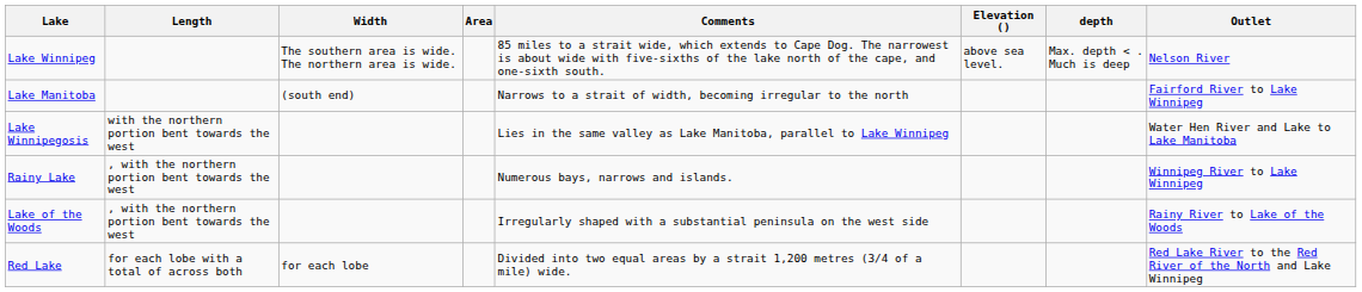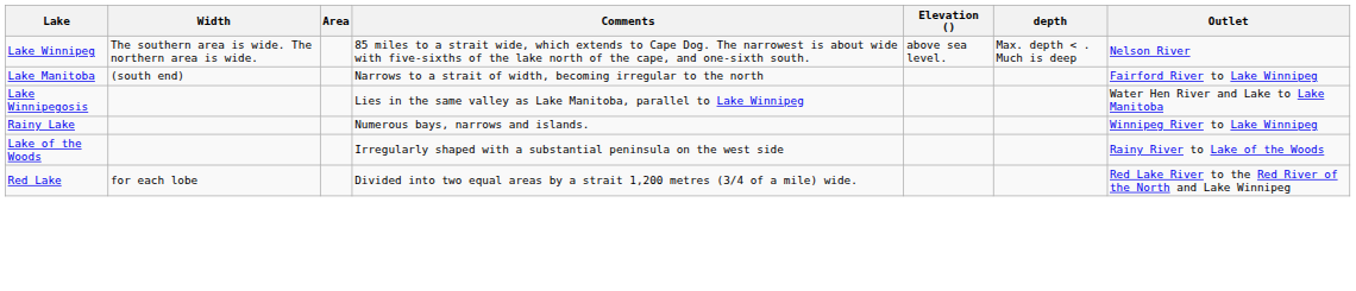 <table class="wikitable">
 <tr>
 <th scope="col" ! scope="col">Lake</th>
-<th scope="col">Length</th>
 <th scope="col">Width</th>
 <th scope="col">Area</th>
 <th scope="col">Comments</th>
 <th scope="col">Elevation<br>()</th>
 <th scope="col"> depth</th>
 <th scope="col">Outlet</th>
 </tr>
 <tr>
 <td><a href='#'>Lake Winnipeg</a></td>
-<td></td>
 <td>The southern area is  wide. The northern area is  wide.</td>
 <td></td>
 <td>85 miles to a strait  wide, which extends   to Cape Dog. The narrowest is about  wide with five-sixths of the lake north of the cape, and one-sixth south.</td>
 <td> above sea level.</td>
 <td>Max. depth < . Much is  deep</td>
 <td><a href='#'>Nelson River</a></td>
 </tr>
 <tr>
 <td><a href='#'>Lake Manitoba</a></td>
-<td></td>
 <td> (south end)</td>
 <td></td>
 <td>Narrows to a strait of  width, becoming irregular to the north</td>
 <td></td>
 <td></td>
 <td><a href='#'>Fairford River</a> to <a href='#'>Lake Winnipeg</a><br></td>
 </tr>
 <tr>
 <td><a href='#'>Lake Winnipegosis</a></td>
-<td> with the northern portion bent towards the west</td>
 <td></td>
 <td></td>
 <td>Lies in the same valley as Lake Manitoba, parallel to <a href='#'>Lake Winnipeg</a></td>
 <td></td>
 <td></td>
 <td>Water Hen River and Lake to <a href='#'>Lake Manitoba</a></td>
 </tr>
 <tr>
 <td><a href='#'>Rainy Lake</a></td>
-<td>, with the northern portion bent towards the west</td>
 <td></td>
 <td></td>
 <td>Numerous bays, narrows and islands.</td>
 <td></td>
 <td></td>
 <td><a href='#'>Winnipeg River</a> to <a href='#'>Lake Winnipeg</a></td>
 </tr>
 <tr>
 <td><a href='#'>Lake of the Woods</a></td>
-<td>, with the northern portion bent towards the west</td>
 <td></td>
 <td></td>
 <td>Irregularly shaped with a substantial peninsula on the west side</td>
 <td></td>
 <td></td>
 <td><a href='#'>Rainy River</a> to <a href='#'>Lake of the Woods</a></td>
 </tr>
 <tr>
 <td><a href='#'>Red Lake</a></td>
-<td> for each lobe with a total of  across both</td>
 <td> for each lobe</td>
 <td></td>
 <td>Divided into two equal areas by a strait 1,200 metres (3/4 of a mile) wide.</td>
 <td></td>
 <td></td>
 <td><a href='#'>Red Lake River</a> to the <a href='#'>Red River of the North</a> and Lake Winnipeg</td>
 </tr>
 </table>
